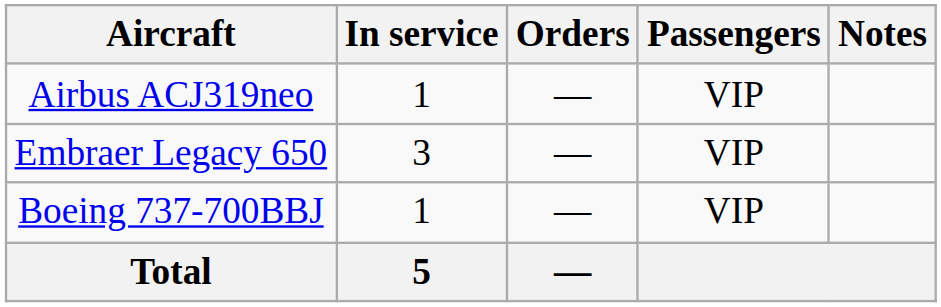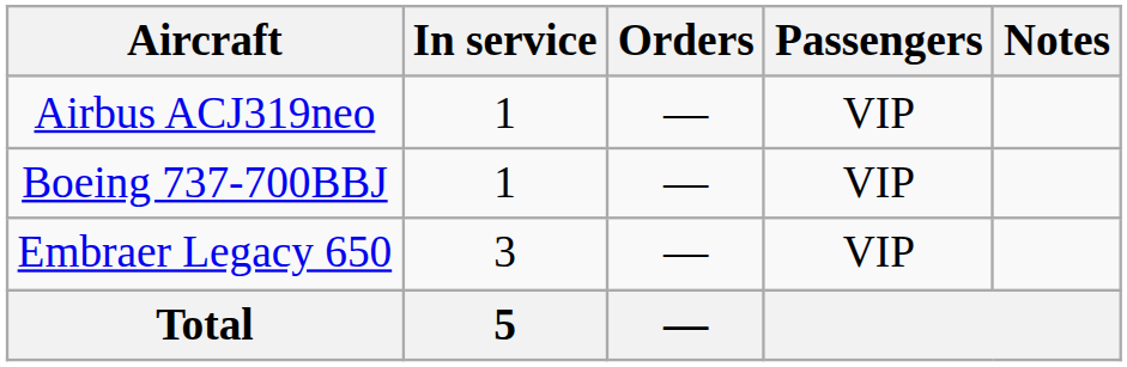 <table class="wikitable" style="margin:1em auto; border-collapse:collapse; text-align:center">
 <tr>
 <th>Aircraft</th>
 <th>In service</th>
 <th>Orders</th>
 <th>Passengers</th>
 <th>Notes</th>
 </tr>
 <tr>
 <td><a href='#'>Airbus ACJ319neo</a></td>
 <td>1</td>
 <td>—</td>
 <td>VIP</td>
 <td></td>
 </tr>
 <tr>
-<td><a href='#'>Embraer Legacy 650</a></td>
-<td>3</td>
+<td><a href='#'>Boeing 737-700BBJ</a></td>
+<td>1</td>
 <td>—</td>
 <td>VIP</td>
 <td></td>
 </tr>
 <tr>
-<td><a href='#'>Boeing 737-700BBJ</a></td>
-<td>1</td>
+<td><a href='#'>Embraer Legacy 650</a></td>
+<td>3</td>
 <td>—</td>
 <td>VIP</td>
 <td></td>
 </tr>
 <tr>
 <th>Total</th>
 <th>5</th>
 <th>—</th>
 <th colspan=2></th>
 </tr>
 </table>
